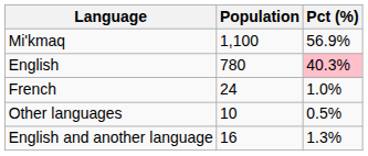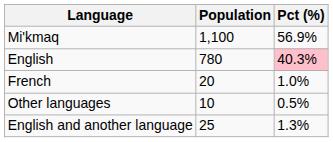 <table class="wikitable">
 <tr>
 <th>Language</th>
 <th>Population</th>
 <th>Pct (%)</th>
 </tr>
 <tr>
 <td>Mi'kmaq</td>
 <td>1,100</td>
 <td>56.9%</td>
 </tr>
 <tr>
 <td>English</td>
 <td>780</td>
 <td style="background: pink;">40.3%</td>
 </tr>
 <tr>
 <td>French</td>
-<td>24</td>
+<td>20</td>
 <td>1.0%</td>
 </tr>
 <tr>
 <td>Other languages</td>
 <td>10</td>
 <td>0.5%</td>
 </tr>
 <tr>
 <td>English and another language</td>
-<td>16</td>
+<td>25</td>
 <td>1.3%</td>
 </tr>
 </table>
